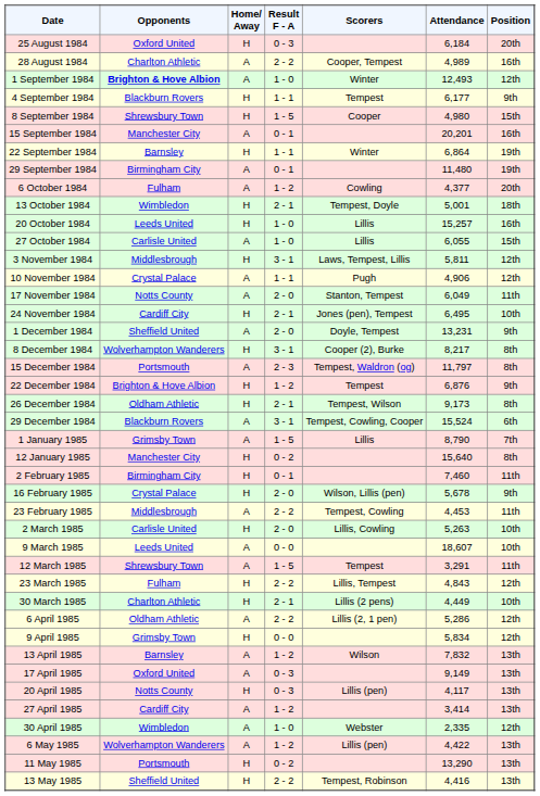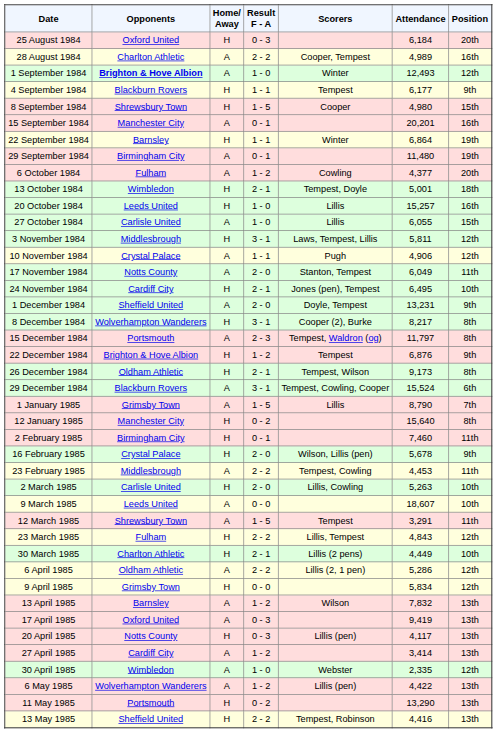 <table border="2" cellpadding="4" style="border-collapse:collapse; text-align:center; font-size:smaller;">
 <tr style="background:#f0f6ff;">
 <th><strong>Date</strong></th>
 <th><strong>Opponents</strong></th>
 <th><strong>Home/<br>Away</strong></th>
 <th><strong>Result<br>F - A</strong></th>
 <th><strong>Scorers</strong></th>
 <th><strong>Attendance</strong></th>
 <th><strong>Position</strong></th>
 </tr>
 <tr bgcolor="#ffdddd">
 <td>25 August 1984</td>
 <td><a href='#'>Oxford United</a></td>
 <td>H</td>
 <td>0 - 3</td>
 <td></td>
 <td>6,184</td>
 <td>20th</td>
 </tr>
 <tr bgcolor="#ffffdd">
 <td>28 August 1984</td>
 <td><a href='#'>Charlton Athletic</a></td>
 <td>A</td>
 <td>2 - 2</td>
 <td>Cooper, Tempest</td>
 <td>4,989</td>
 <td>16th</td>
 </tr>
 <tr bgcolor="#ddffdd">
 <td>1 September 1984</td>
 <td><strong><a href='#'>Brighton & Hove Albion</a></strong></td>
 <td>A</td>
 <td>1 - 0</td>
 <td>Winter</td>
 <td>12,493</td>
 <td>12th</td>
 </tr>
 <tr bgcolor="#ffffdd">
 <td>4 September 1984</td>
 <td><a href='#'>Blackburn Rovers</a></td>
 <td>H</td>
 <td>1 - 1</td>
 <td>Tempest</td>
 <td>6,177</td>
 <td>9th</td>
 </tr>
 <tr bgcolor="#ffdddd">
 <td>8 September 1984</td>
 <td><a href='#'>Shrewsbury Town</a></td>
 <td>H</td>
 <td>1 - 5</td>
 <td>Cooper</td>
 <td>4,980</td>
 <td>15th</td>
 </tr>
 <tr bgcolor="#ffdddd">
 <td>15 September 1984</td>
 <td><a href='#'>Manchester City</a></td>
 <td>A</td>
 <td>0 - 1</td>
 <td></td>
 <td>20,201</td>
 <td>16th</td>
 </tr>
 <tr bgcolor="#ffffdd">
 <td>22 September 1984</td>
 <td><a href='#'>Barnsley</a></td>
 <td>H</td>
 <td>1 - 1</td>
 <td>Winter</td>
 <td>6,864</td>
 <td>19th</td>
 </tr>
 <tr bgcolor="#ffdddd">
 <td>29 September 1984</td>
 <td><a href='#'>Birmingham City</a></td>
 <td>A</td>
 <td>0 - 1</td>
 <td></td>
 <td>11,480</td>
 <td>19th</td>
 </tr>
 <tr bgcolor="#ffdddd">
 <td>6 October 1984</td>
 <td><a href='#'>Fulham</a></td>
 <td>A</td>
 <td>1 - 2</td>
 <td>Cowling</td>
 <td>4,377</td>
 <td>20th</td>
 </tr>
 <tr bgcolor="#ddffdd">
 <td>13 October 1984</td>
 <td><a href='#'>Wimbledon</a></td>
 <td>H</td>
 <td>2 - 1</td>
 <td>Tempest, Doyle</td>
 <td>5,001</td>
 <td>18th</td>
 </tr>
 <tr bgcolor="#ddffdd">
 <td>20 October 1984</td>
 <td><a href='#'>Leeds United</a></td>
 <td>H</td>
 <td>1 - 0</td>
 <td>Lillis</td>
 <td>15,257</td>
 <td>16th</td>
 </tr>
 <tr bgcolor="#ddffdd">
 <td>27 October 1984</td>
 <td><a href='#'>Carlisle United</a></td>
 <td>A</td>
 <td>1 - 0</td>
 <td>Lillis</td>
 <td>6,055</td>
 <td>15th</td>
 </tr>
 <tr bgcolor="#ddffdd">
 <td>3 November 1984</td>
 <td><a href='#'>Middlesbrough</a></td>
 <td>H</td>
 <td>3 - 1</td>
 <td>Laws, Tempest, Lillis</td>
 <td>5,811</td>
 <td>12th</td>
 </tr>
 <tr bgcolor="#ffffdd">
 <td>10 November 1984</td>
 <td><a href='#'>Crystal Palace</a></td>
 <td>A</td>
 <td>1 - 1</td>
 <td>Pugh</td>
 <td>4,906</td>
 <td>12th</td>
 </tr>
 <tr bgcolor="#ddffdd">
 <td>17 November 1984</td>
 <td><a href='#'>Notts County</a></td>
 <td>A</td>
 <td>2 - 0</td>
 <td>Stanton, Tempest</td>
 <td>6,049</td>
 <td>11th</td>
 </tr>
 <tr bgcolor="#ddffdd">
 <td>24 November 1984</td>
 <td><a href='#'>Cardiff City</a></td>
 <td>H</td>
 <td>2 - 1</td>
 <td>Jones (pen), Tempest</td>
 <td>6,495</td>
 <td>10th</td>
 </tr>
 <tr bgcolor="#ddffdd">
 <td>1 December 1984</td>
 <td><a href='#'>Sheffield United</a></td>
 <td>A</td>
 <td>2 - 0</td>
 <td>Doyle, Tempest</td>
 <td>13,231</td>
 <td>9th</td>
 </tr>
 <tr bgcolor="#ddffdd">
 <td>8 December 1984</td>
 <td><a href='#'>Wolverhampton Wanderers</a></td>
 <td>H</td>
 <td>3 - 1</td>
 <td>Cooper (2), Burke</td>
 <td>8,217</td>
 <td>8th</td>
 </tr>
 <tr bgcolor="#ffdddd">
 <td>15 December 1984</td>
 <td><a href='#'>Portsmouth</a></td>
 <td>A</td>
 <td>2 - 3</td>
 <td>Tempest, <a href='#'>Waldron</a> (<a href='#'>og</a>)</td>
 <td>11,797</td>
 <td>8th</td>
 </tr>
 <tr bgcolor="#ffdddd">
 <td>22 December 1984</td>
 <td><a href='#'>Brighton & Hove Albion</a></td>
 <td>H</td>
 <td>1 - 2</td>
 <td>Tempest</td>
 <td>6,876</td>
 <td>9th</td>
 </tr>
 <tr bgcolor="#ddffdd">
 <td>26 December 1984</td>
 <td><a href='#'>Oldham Athletic</a></td>
 <td>H</td>
 <td>2 - 1</td>
 <td>Tempest, Wilson</td>
 <td>9,173</td>
 <td>8th</td>
 </tr>
 <tr bgcolor="#ddffdd">
 <td>29 December 1984</td>
 <td><a href='#'>Blackburn Rovers</a></td>
 <td>A</td>
 <td>3 - 1</td>
 <td>Tempest, Cowling, Cooper</td>
 <td>15,524</td>
 <td>6th</td>
 </tr>
 <tr bgcolor="#ffdddd">
 <td>1 January 1985</td>
 <td><a href='#'>Grimsby Town</a></td>
 <td>A</td>
 <td>1 - 5</td>
 <td>Lillis</td>
 <td>8,790</td>
 <td>7th</td>
 </tr>
 <tr bgcolor="#ffdddd">
 <td>12 January 1985</td>
 <td><a href='#'>Manchester City</a></td>
 <td>H</td>
 <td>0 - 2</td>
 <td></td>
 <td>15,640</td>
 <td>8th</td>
 </tr>
 <tr bgcolor="#ffdddd">
 <td>2 February 1985</td>
 <td><a href='#'>Birmingham City</a></td>
 <td>H</td>
 <td>0 - 1</td>
 <td></td>
 <td>7,460</td>
 <td>11th</td>
 </tr>
 <tr bgcolor="#ddffdd">
 <td>16 February 1985</td>
 <td><a href='#'>Crystal Palace</a></td>
 <td>H</td>
 <td>2 - 0</td>
 <td>Wilson, Lillis (pen)</td>
 <td>5,678</td>
 <td>9th</td>
 </tr>
 <tr bgcolor="#ffffdd">
 <td>23 February 1985</td>
 <td><a href='#'>Middlesbrough</a></td>
 <td>A</td>
 <td>2 - 2</td>
 <td>Tempest, Cowling</td>
 <td>4,453</td>
 <td>11th</td>
 </tr>
 <tr bgcolor="#ddffdd">
 <td>2 March 1985</td>
 <td><a href='#'>Carlisle United</a></td>
 <td>H</td>
 <td>2 - 0</td>
 <td>Lillis, Cowling</td>
 <td>5,263</td>
 <td>10th</td>
 </tr>
 <tr bgcolor="#ffffdd">
 <td>9 March 1985</td>
 <td><a href='#'>Leeds United</a></td>
 <td>A</td>
 <td>0 - 0</td>
 <td></td>
 <td>18,607</td>
 <td>10th</td>
 </tr>
 <tr bgcolor="#ffdddd">
 <td>12 March 1985</td>
 <td><a href='#'>Shrewsbury Town</a></td>
 <td>A</td>
 <td>1 - 5</td>
 <td>Tempest</td>
 <td>3,291</td>
 <td>11th</td>
 </tr>
 <tr bgcolor="#ffffdd">
 <td>23 March 1985</td>
 <td><a href='#'>Fulham</a></td>
 <td>H</td>
 <td>2 - 2</td>
 <td>Lillis, Tempest</td>
 <td>4,843</td>
 <td>12th</td>
 </tr>
 <tr bgcolor="#ddffdd">
 <td>30 March 1985</td>
 <td><a href='#'>Charlton Athletic</a></td>
 <td>H</td>
 <td>2 - 1</td>
 <td>Lillis (2 pens)</td>
 <td>4,449</td>
 <td>10th</td>
 </tr>
 <tr bgcolor="#ffffdd">
 <td>6 April 1985</td>
 <td><a href='#'>Oldham Athletic</a></td>
 <td>A</td>
 <td>2 - 2</td>
 <td>Lillis (2, 1 pen)</td>
 <td>5,286</td>
 <td>12th</td>
 </tr>
 <tr bgcolor="#ffffdd">
 <td>9 April 1985</td>
 <td><a href='#'>Grimsby Town</a></td>
 <td>H</td>
 <td>0 - 0</td>
 <td></td>
 <td>5,834</td>
 <td>12th</td>
 </tr>
 <tr bgcolor="#ffdddd">
 <td>13 April 1985</td>
 <td><a href='#'>Barnsley</a></td>
 <td>A</td>
 <td>1 - 2</td>
 <td>Wilson</td>
 <td>7,832</td>
 <td>13th</td>
 </tr>
 <tr bgcolor="#ffdddd">
 <td>17 April 1985</td>
 <td><a href='#'>Oxford United</a></td>
 <td>A</td>
 <td>0 - 3</td>
 <td></td>
-<td>9,149</td>
+<td>9,419</td>
 <td>13th</td>
 </tr>
 <tr bgcolor="#ffdddd">
 <td>20 April 1985</td>
 <td><a href='#'>Notts County</a></td>
 <td>H</td>
 <td>0 - 3</td>
 <td>Lillis (pen)</td>
 <td>4,117</td>
 <td>13th</td>
 </tr>
 <tr bgcolor="#ffdddd">
 <td>27 April 1985</td>
 <td><a href='#'>Cardiff City</a></td>
 <td>A</td>
 <td>1 - 2</td>
 <td></td>
 <td>3,414</td>
 <td>13th</td>
 </tr>
 <tr bgcolor="#ddffdd">
 <td>30 April 1985</td>
 <td><a href='#'>Wimbledon</a></td>
 <td>A</td>
 <td>1 - 0</td>
 <td>Webster</td>
 <td>2,335</td>
 <td>12th</td>
 </tr>
 <tr bgcolor="#ffdddd">
 <td>6 May 1985</td>
 <td><a href='#'>Wolverhampton Wanderers</a></td>
 <td>A</td>
 <td>1 - 2</td>
 <td>Lillis (pen)</td>
 <td>4,422</td>
 <td>13th</td>
 </tr>
 <tr bgcolor="#ffdddd">
 <td>11 May 1985</td>
 <td><a href='#'>Portsmouth</a></td>
 <td>H</td>
 <td>0 - 2</td>
 <td></td>
 <td>13,290</td>
 <td>13th</td>
 </tr>
 <tr bgcolor="#ffffdd">
 <td>13 May 1985</td>
 <td><a href='#'>Sheffield United</a></td>
 <td>H</td>
 <td>2 - 2</td>
 <td>Tempest, Robinson</td>
 <td>4,416</td>
 <td>13th</td>
 </tr>
 </table>
